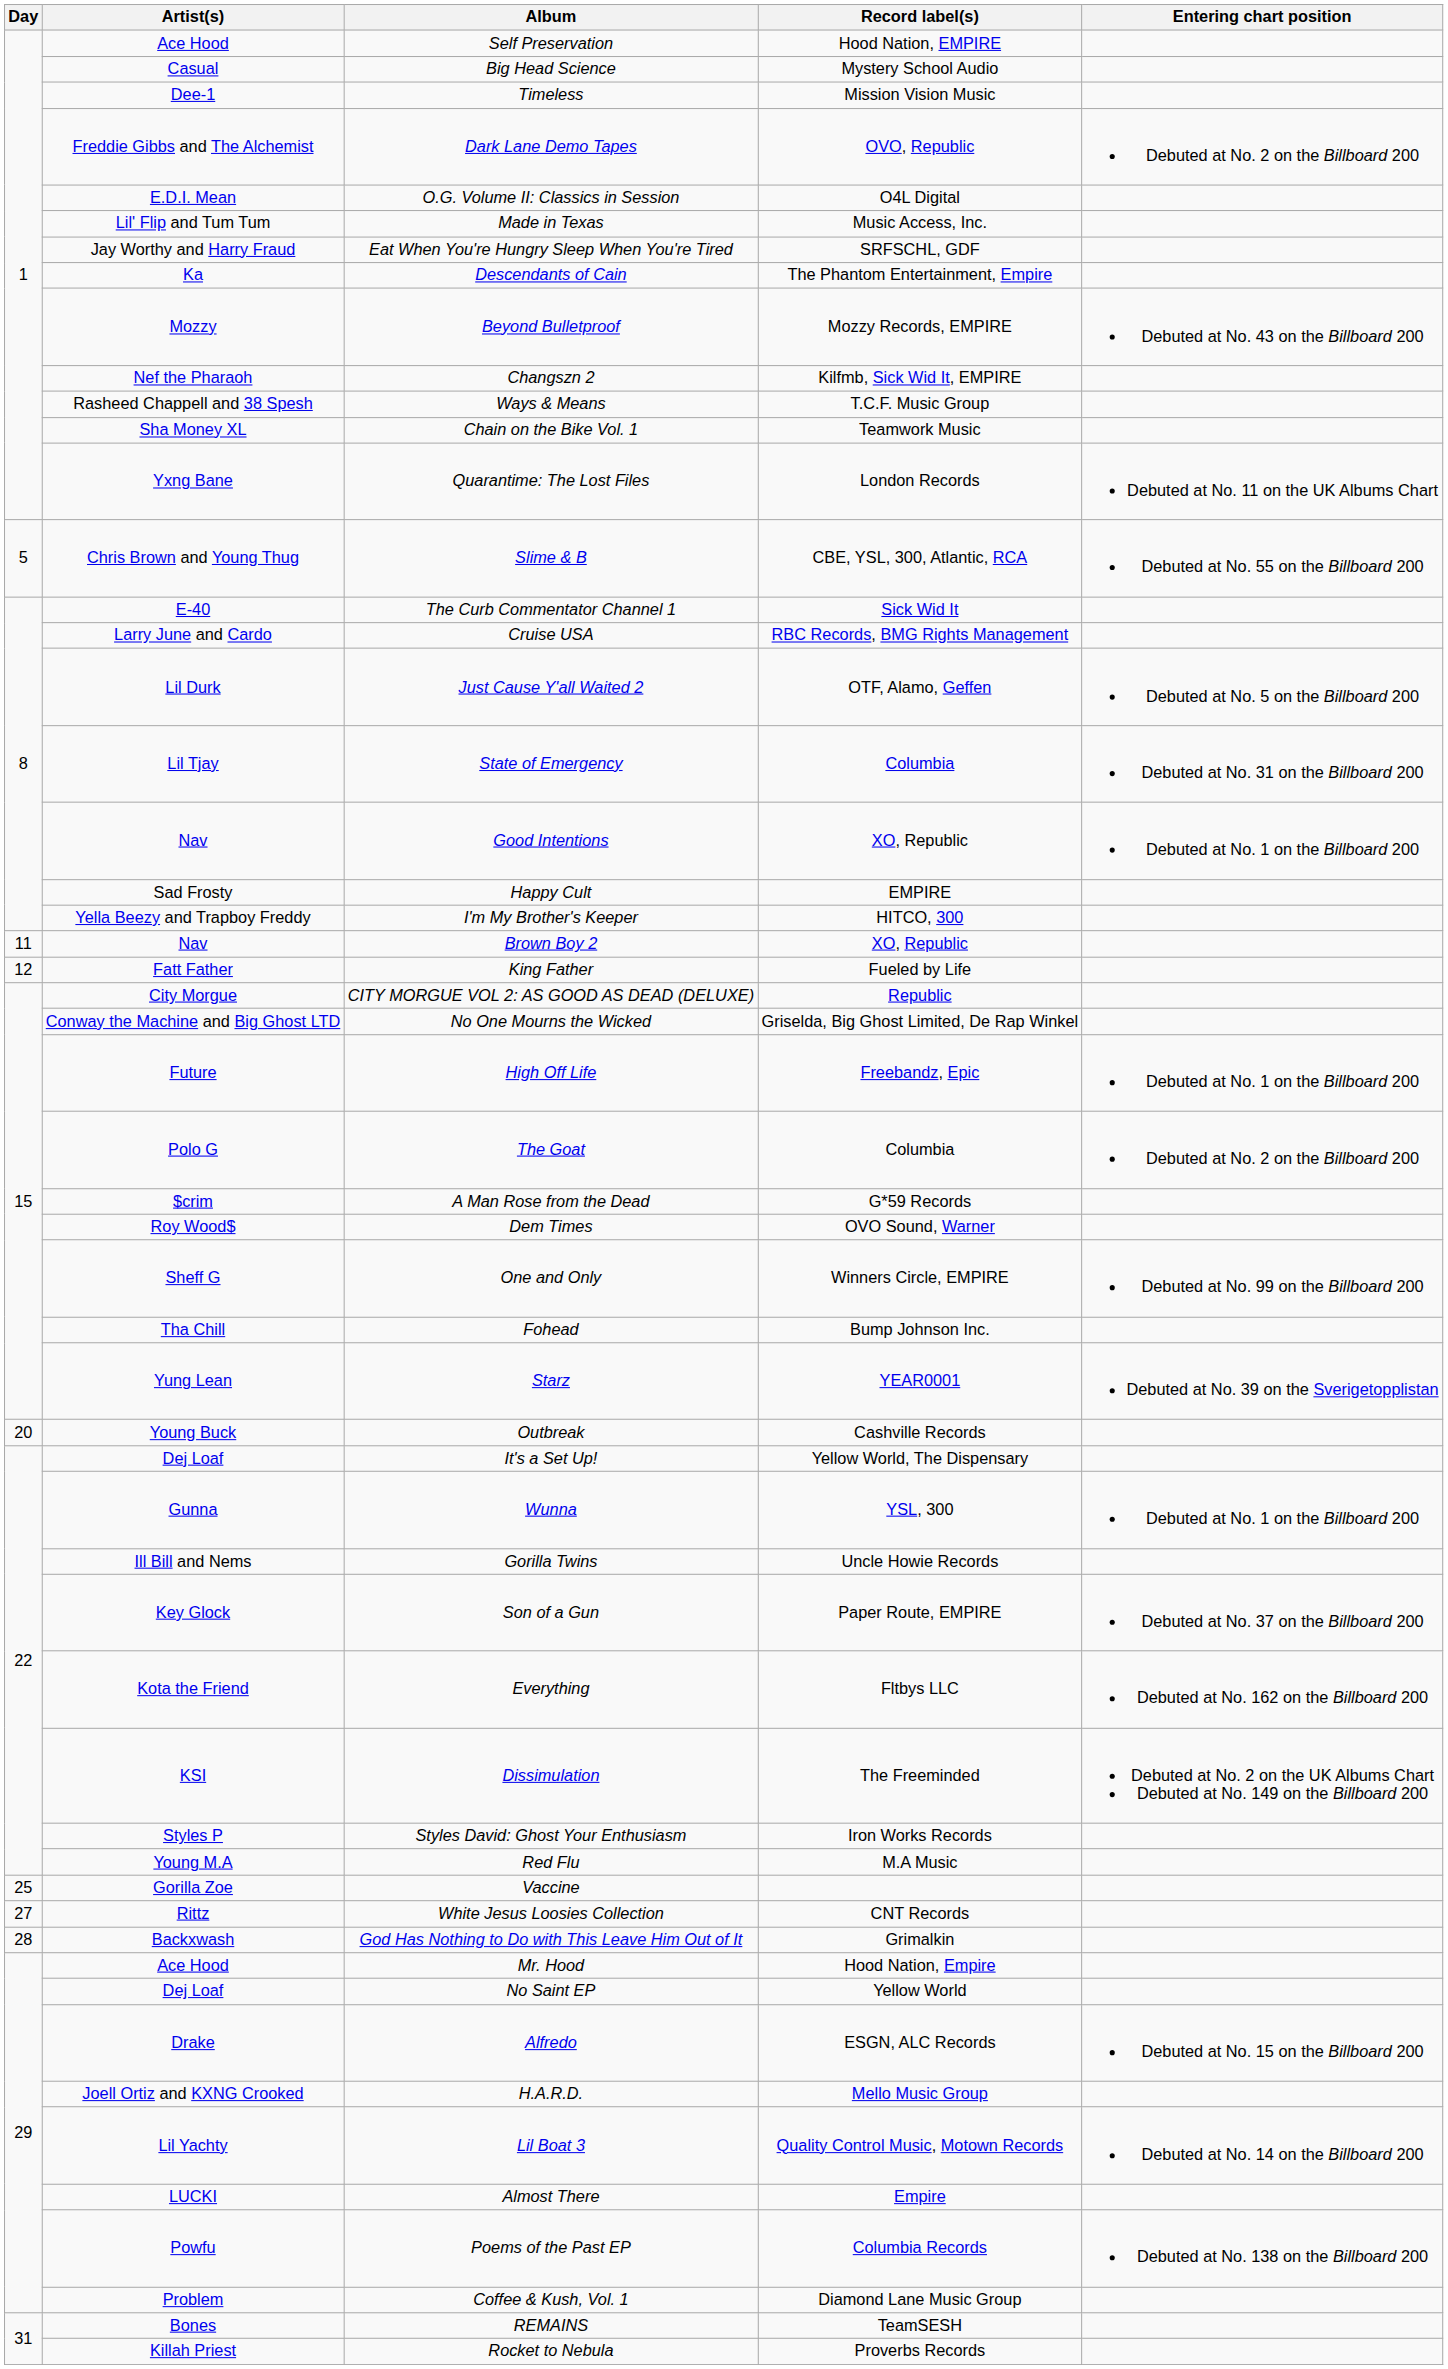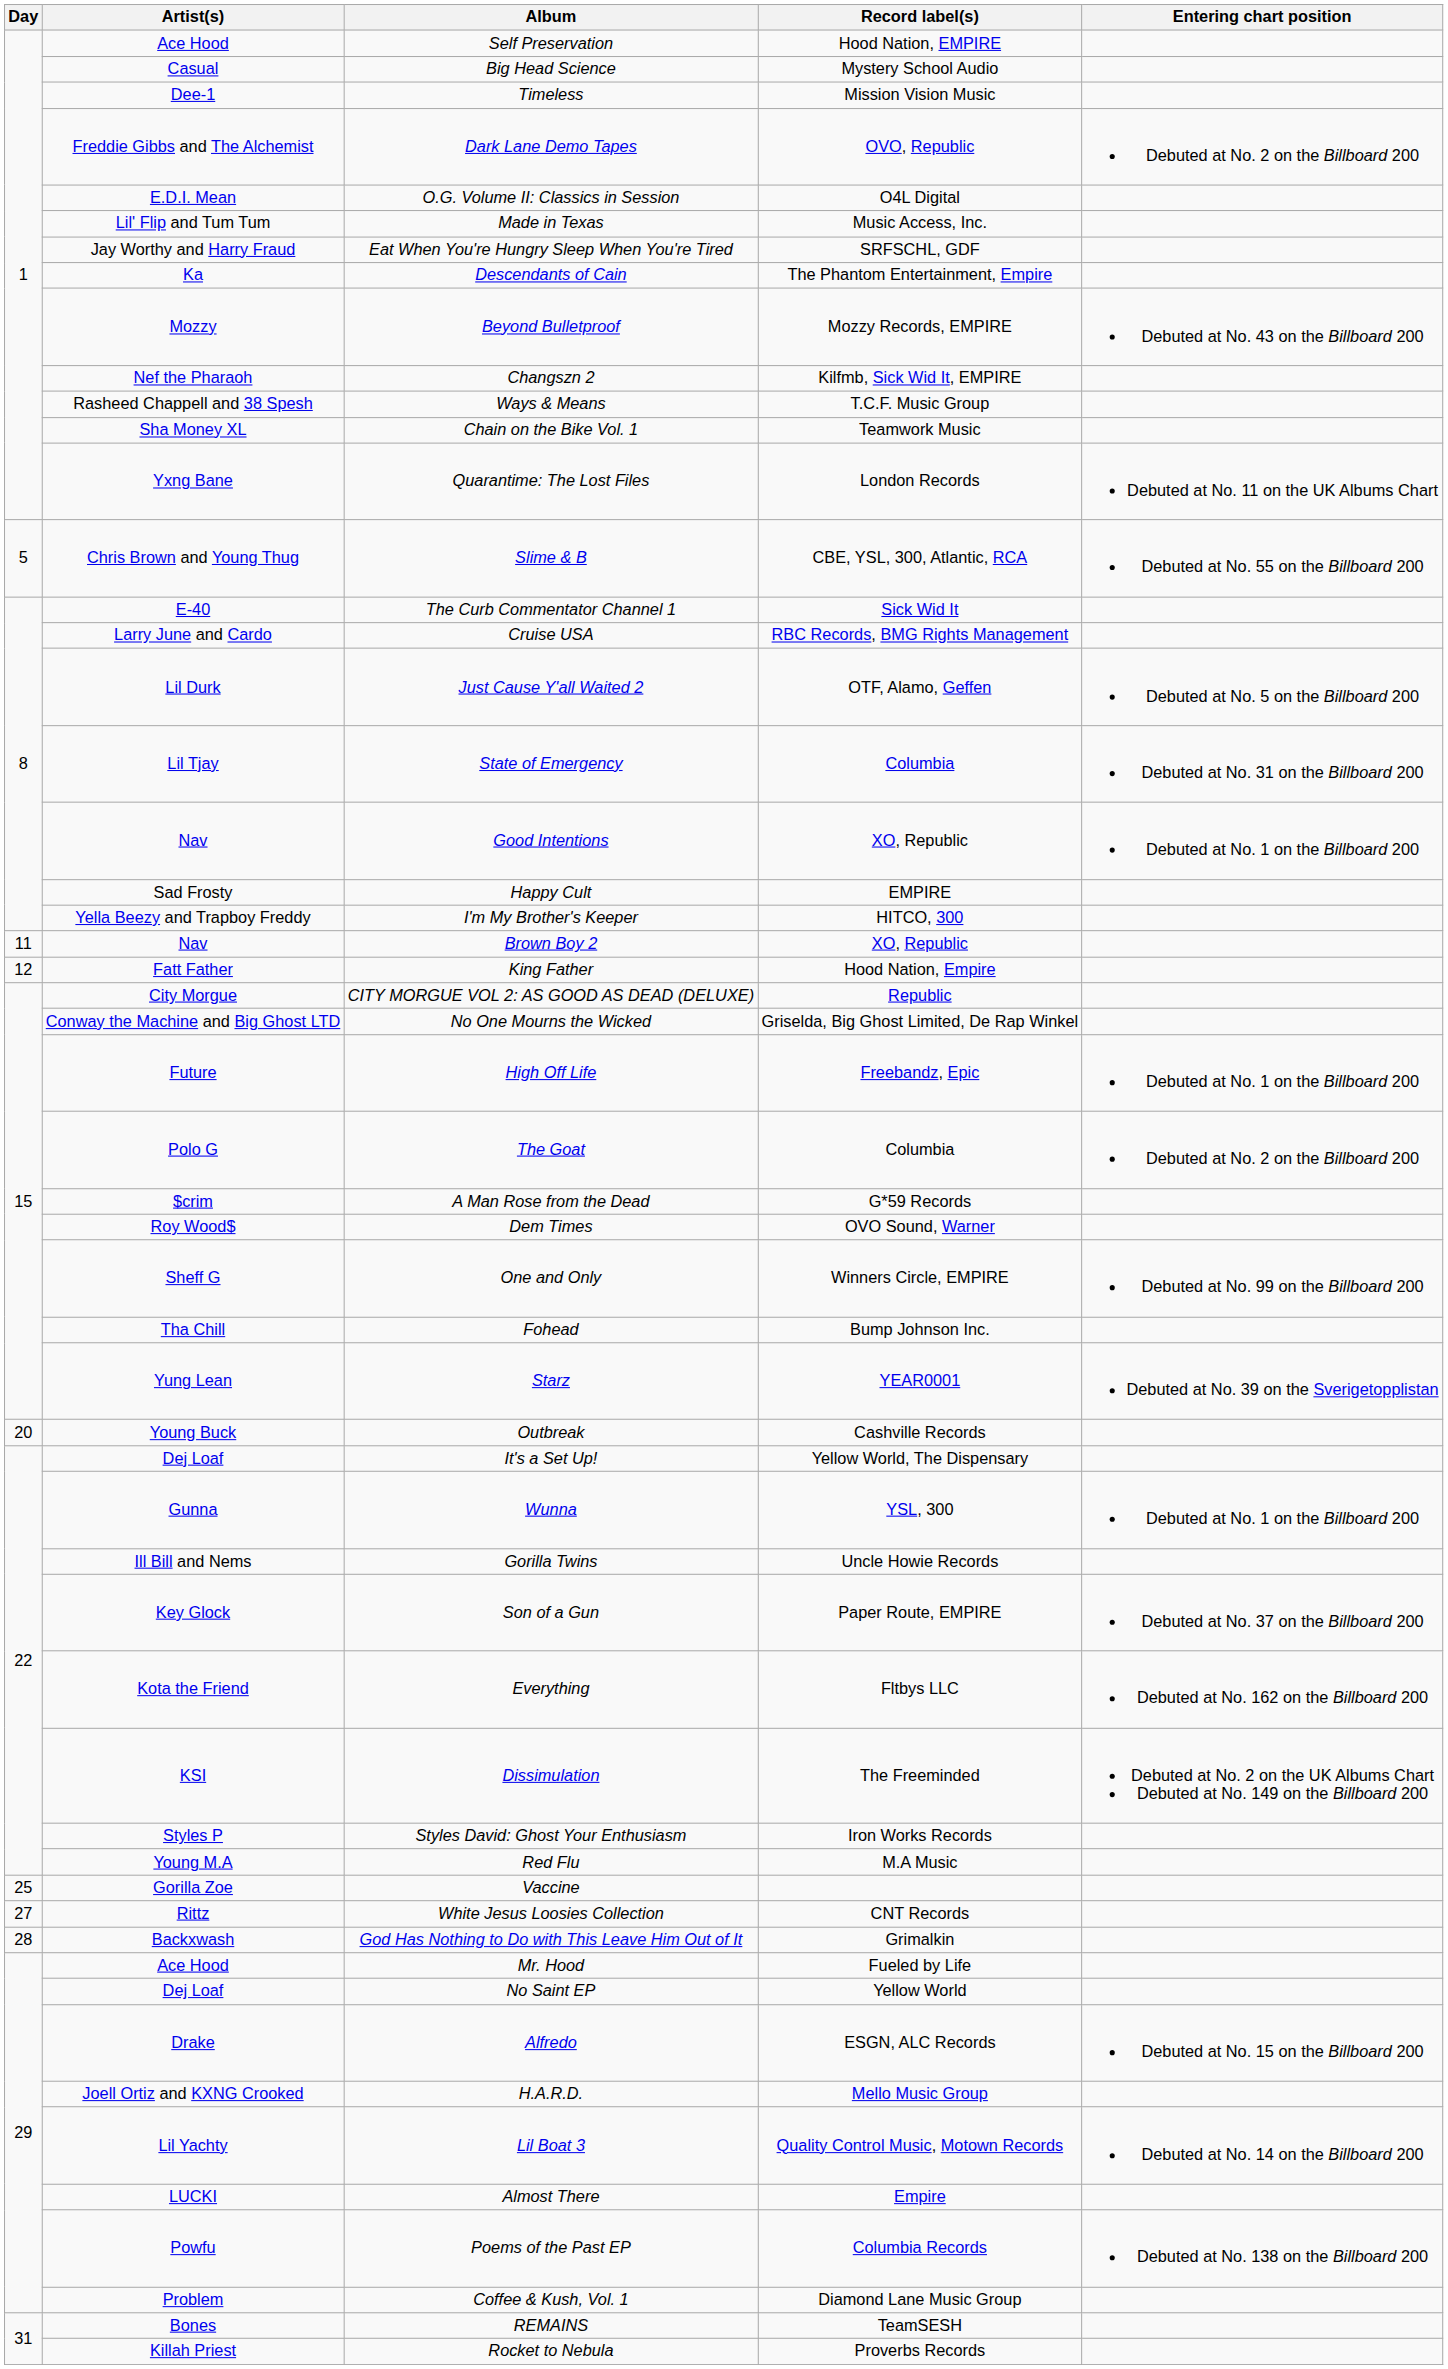 <table class="wikitable" style="text-align:center;">
 <tr>
 <th scope="col">Day</th>
 <th scope="col">Artist(s)</th>
 <th scope="col">Album</th>
 <th scope="col">Record label(s)</th>
 <th><strong>Entering chart position</strong></th>
 </tr>
 <tr>
 <td rowspan="13">1</td>
 <td><a href='#'>Ace Hood</a></td>
 <td><em>Self Preservation</em></td>
 <td>Hood Nation, <a href='#'>EMPIRE</a></td>
 <td></td>
 </tr>
 <tr>
 <td><a href='#'>Casual</a></td>
 <td><em>Big Head Science</em></td>
 <td>Mystery School Audio</td>
 <td></td>
 </tr>
 <tr>
 <td><a href='#'>Dee-1</a></td>
 <td><em>Timeless</em></td>
 <td>Mission Vision Music</td>
 <td></td>
 </tr>
 <tr>
 <td><a href='#'>Freddie Gibbs</a> and <a href='#'>The Alchemist</a></td>
 <td><em><a href='#'>Dark Lane Demo Tapes</a></em></td>
 <td><a href='#'>OVO</a>, <a href='#'>Republic</a></td>
 <td><br><ul><li>Debuted at No. 2 on the <em>Billboard</em> 200</li></ul></td>
 </tr>
 <tr>
 <td><a href='#'>E.D.I. Mean</a></td>
 <td><em>O.G. Volume II: Classics in Session</em></td>
 <td>O4L Digital</td>
 <td></td>
 </tr>
 <tr>
 <td><a href='#'>Lil' Flip</a> and Tum Tum</td>
 <td><em>Made in Texas</em></td>
 <td>Music Access, Inc.</td>
 <td></td>
 </tr>
 <tr>
 <td>Jay Worthy and <a href='#'>Harry Fraud</a></td>
 <td><em>Eat When You're Hungry Sleep When You're Tired</em></td>
 <td>SRFSCHL, GDF</td>
 <td></td>
 </tr>
 <tr>
 <td><a href='#'>Ka</a></td>
 <td><em><a href='#'>Descendants of Cain</a></em></td>
 <td>The Phantom Entertainment, <a href='#'>Empire</a></td>
 <td></td>
 </tr>
 <tr>
 <td><a href='#'>Mozzy</a></td>
 <td><em><a href='#'>Beyond Bulletproof</a></em></td>
 <td>Mozzy Records, EMPIRE</td>
 <td><br><ul><li>Debuted at No. 43 on the <em>Billboard</em> 200</li></ul></td>
 </tr>
 <tr>
 <td><a href='#'>Nef the Pharaoh</a></td>
 <td><em>Changszn 2</em></td>
 <td>Kilfmb, <a href='#'>Sick Wid It</a>, EMPIRE</td>
 <td></td>
 </tr>
 <tr>
 <td>Rasheed Chappell and <a href='#'>38 Spesh</a></td>
 <td><em>Ways & Means</em></td>
 <td>T.C.F. Music Group</td>
 <td></td>
 </tr>
 <tr>
 <td><a href='#'>Sha Money XL</a></td>
 <td><em>Chain on the Bike Vol. 1</em></td>
 <td>Teamwork Music</td>
 <td></td>
 </tr>
 <tr>
 <td><a href='#'>Yxng Bane</a></td>
 <td><em>Quarantime: The Lost Files</em></td>
 <td>London Records</td>
 <td><br><ul><li>Debuted at No. 11 on the UK Albums Chart</li></ul></td>
 </tr>
 <tr>
 <td>5</td>
 <td><a href='#'>Chris Brown</a> and <a href='#'>Young Thug</a></td>
 <td><em><a href='#'>Slime & B</a></em></td>
 <td>CBE, YSL, 300, Atlantic, <a href='#'>RCA</a></td>
 <td><br><ul><li>Debuted at No. 55 on the <em>Billboard</em> 200</li></ul></td>
 </tr>
 <tr>
 <td rowspan="7">8</td>
 <td><a href='#'>E-40</a></td>
 <td><em> The Curb Commentator Channel 1</em></td>
 <td><a href='#'>Sick Wid It</a></td>
 <td></td>
 </tr>
 <tr>
 <td><a href='#'>Larry June</a> and <a href='#'>Cardo</a></td>
 <td><em>Cruise USA</em></td>
 <td><a href='#'>RBC Records</a>, <a href='#'>BMG Rights Management</a></td>
 <td></td>
 </tr>
 <tr>
 <td><a href='#'>Lil Durk</a></td>
 <td><em><a href='#'>Just Cause Y'all Waited 2</a></em></td>
 <td>OTF, Alamo, <a href='#'>Geffen</a></td>
 <td><br><ul><li>Debuted at No. 5 on the <em>Billboard</em> 200</li></ul></td>
 </tr>
 <tr>
 <td><a href='#'>Lil Tjay</a></td>
 <td><em><a href='#'>State of Emergency</a></em></td>
 <td><a href='#'>Columbia</a></td>
 <td><br><ul><li>Debuted at No. 31 on the <em>Billboard</em> 200</li></ul></td>
 </tr>
 <tr>
 <td><a href='#'>Nav</a></td>
 <td><em><a href='#'>Good Intentions</a></em></td>
 <td><a href='#'>XO</a>, Republic</td>
 <td><br><ul><li>Debuted at No. 1 on the <em>Billboard</em> 200</li></ul></td>
 </tr>
 <tr>
 <td>Sad Frosty</td>
 <td><em>Happy Cult</em></td>
 <td>EMPIRE</td>
 <td></td>
 </tr>
 <tr>
 <td><a href='#'>Yella Beezy</a> and Trapboy Freddy</td>
 <td><em>I'm My Brother's Keeper</em></td>
 <td>HITCO, <a href='#'>300</a></td>
 <td></td>
 </tr>
 <tr>
 <td>11</td>
 <td><a href='#'>Nav</a></td>
 <td><em><a href='#'>Brown Boy 2</a></em></td>
 <td><a href='#'>XO</a>, <a href='#'>Republic</a></td>
 <td></td>
 </tr>
 <tr>
 <td>12</td>
 <td><a href='#'>Fatt Father</a></td>
 <td><em>King Father</em></td>
-<td>Fueled by Life</td>
+<td>Hood Nation, <a href='#'>Empire</a></td>
 <td></td>
 </tr>
 <tr>
 <td rowspan="9">15</td>
 <td><a href='#'>City Morgue</a></td>
 <td><em>CITY MORGUE VOL 2: AS GOOD AS DEAD (DELUXE)</em></td>
 <td><a href='#'>Republic</a></td>
 <td></td>
 </tr>
 <tr>
 <td><a href='#'>Conway the Machine</a> and <a href='#'>Big Ghost LTD</a></td>
 <td><em>No One Mourns the Wicked</em></td>
 <td>Griselda, Big Ghost Limited, De Rap Winkel</td>
 <td></td>
 </tr>
 <tr>
 <td><a href='#'>Future</a></td>
 <td><em><a href='#'>High Off Life</a></em></td>
 <td><a href='#'>Freebandz</a>, <a href='#'>Epic</a></td>
 <td><br><ul><li>Debuted at No. 1 on the <em>Billboard</em> 200</li></ul></td>
 </tr>
 <tr>
 <td><a href='#'>Polo G</a></td>
 <td><em><a href='#'>The Goat</a></em></td>
 <td>Columbia</td>
 <td><br><ul><li>Debuted at No. 2 on the <em>Billboard</em> 200</li></ul></td>
 </tr>
 <tr>
 <td><a href='#'>$crim</a></td>
 <td><em>A Man Rose from the Dead</em></td>
 <td>G*59 Records</td>
 <td></td>
 </tr>
 <tr>
 <td><a href='#'>Roy Wood$</a></td>
 <td><em>Dem Times</em></td>
 <td>OVO Sound, <a href='#'>Warner</a></td>
 <td></td>
 </tr>
 <tr>
 <td><a href='#'>Sheff G</a></td>
 <td><em>One and Only</em></td>
 <td>Winners Circle, EMPIRE</td>
 <td><br><ul><li>Debuted at No. 99 on the <em>Billboard</em> 200</li></ul></td>
 </tr>
 <tr>
 <td><a href='#'>Tha Chill</a></td>
 <td><em>Fohead</em></td>
 <td>Bump Johnson Inc.</td>
 <td></td>
 </tr>
 <tr>
 <td><a href='#'>Yung Lean</a></td>
 <td><em><a href='#'>Starz</a></em></td>
 <td><a href='#'>YEAR0001</a></td>
 <td><br><ul><li>Debuted at No. 39 on the <a href='#'>Sverigetopplistan</a></li></ul></td>
 </tr>
 <tr>
 <td rowspan="1">20</td>
 <td><a href='#'>Young Buck</a></td>
 <td><em>Outbreak</em></td>
 <td>Cashville Records</td>
 <td></td>
 </tr>
 <tr>
 <td rowspan="8">22</td>
 <td><a href='#'>Dej Loaf</a></td>
 <td><em>It's a Set Up!</em></td>
 <td>Yellow World, The Dispensary</td>
 <td></td>
 </tr>
 <tr>
 <td><a href='#'>Gunna</a></td>
 <td><em><a href='#'>Wunna</a></em></td>
 <td><a href='#'>YSL</a>, 300</td>
 <td><br><ul><li>Debuted at No. 1 on the <em>Billboard</em> 200</li></ul></td>
 </tr>
 <tr>
 <td><a href='#'>Ill Bill</a> and Nems</td>
 <td><em>Gorilla Twins</em></td>
 <td>Uncle Howie Records</td>
 <td></td>
 </tr>
 <tr>
 <td><a href='#'>Key Glock</a></td>
 <td><em>Son of a Gun</em></td>
 <td>Paper Route, EMPIRE</td>
 <td><br><ul><li>Debuted at No. 37 on the <em>Billboard</em> 200</li></ul></td>
 </tr>
 <tr>
 <td><a href='#'>Kota the Friend</a></td>
 <td><em>Everything</em></td>
 <td>Fltbys LLC</td>
 <td><br><ul><li>Debuted at No. 162 on the <em>Billboard</em> 200</li></ul></td>
 </tr>
 <tr>
 <td><a href='#'>KSI</a></td>
 <td><a href='#'><em>Dissimulation</em></a></td>
 <td>The Freeminded</td>
 <td><br><ul><li>Debuted at No. 2 on the UK Albums Chart</li><li>Debuted at No. 149 on the <em>Billboard</em> 200</li></ul></td>
 </tr>
 <tr>
 <td><a href='#'>Styles P</a></td>
 <td><em>Styles David: Ghost Your Enthusiasm</em></td>
 <td>Iron Works Records</td>
 <td></td>
 </tr>
 <tr>
 <td><a href='#'>Young M.A</a></td>
 <td><em>Red Flu</em></td>
 <td>M.A Music</td>
 <td></td>
 </tr>
 <tr>
 <td>25</td>
 <td><a href='#'>Gorilla Zoe</a></td>
 <td><em>Vaccine</em></td>
 <td></td>
 <td></td>
 </tr>
 <tr>
 <td>27</td>
 <td><a href='#'>Rittz</a></td>
 <td><em>White Jesus Loosies Collection</em></td>
 <td>CNT Records</td>
 <td></td>
 </tr>
 <tr>
 <td>28</td>
 <td><a href='#'>Backxwash</a></td>
 <td><em><a href='#'>God Has Nothing to Do with This Leave Him Out of It</a></em></td>
 <td>Grimalkin</td>
 <td></td>
 </tr>
 <tr>
 <td rowspan="8">29</td>
 <td><a href='#'>Ace Hood</a></td>
 <td><em>Mr. Hood</em></td>
-<td>Hood Nation, <a href='#'>Empire</a></td>
+<td>Fueled by Life</td>
 <td></td>
 </tr>
 <tr>
 <td><a href='#'>Dej Loaf</a></td>
 <td><em>No Saint EP</em></td>
 <td>Yellow World</td>
 <td></td>
 </tr>
 <tr>
 <td><a href='#'>Drake</a></td>
 <td><em><a href='#'>Alfredo</a></em></td>
 <td>ESGN, ALC Records</td>
 <td><br><ul><li>Debuted at No. 15 on the <em>Billboard</em> 200</li></ul></td>
 </tr>
 <tr>
 <td><a href='#'>Joell Ortiz</a> and <a href='#'>KXNG Crooked</a></td>
 <td><em>H.A.R.D.</em></td>
 <td><a href='#'>Mello Music Group</a></td>
 <td></td>
 </tr>
 <tr>
 <td><a href='#'>Lil Yachty</a></td>
 <td><em><a href='#'>Lil Boat 3</a></em></td>
 <td><a href='#'>Quality Control Music</a>, <a href='#'>Motown Records</a></td>
 <td><br><ul><li>Debuted at No. 14 on the <em>Billboard</em> 200</li></ul></td>
 </tr>
 <tr>
 <td><a href='#'>LUCKI</a></td>
 <td><em>Almost There</em></td>
 <td><a href='#'>Empire</a></td>
 <td></td>
 </tr>
 <tr>
 <td><a href='#'>Powfu</a></td>
 <td><em>Poems of the Past EP</em></td>
 <td><a href='#'>Columbia Records</a></td>
 <td><br><ul><li>Debuted at No. 138 on the <em>Billboard</em> 200</li></ul></td>
 </tr>
 <tr>
 <td><a href='#'>Problem</a></td>
 <td><em>Coffee & Kush, Vol. 1</em></td>
 <td>Diamond Lane Music Group</td>
 <td></td>
 </tr>
 <tr>
 <td rowspan="2">31</td>
 <td><a href='#'>Bones</a></td>
 <td><em>REMAINS</em></td>
 <td>TeamSESH</td>
 <td></td>
 </tr>
 <tr>
 <td><a href='#'>Killah Priest</a></td>
 <td><em>Rocket to Nebula</em></td>
 <td>Proverbs Records</td>
 <td></td>
 </tr>
 <tr>
 </tr>
 </table>
